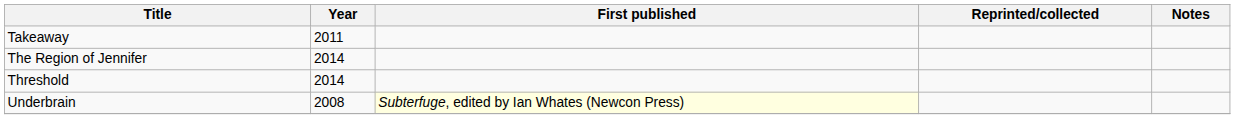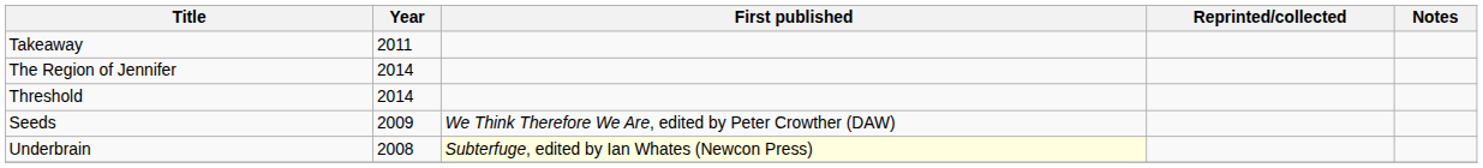 <table class='wikitable sortable' width='90%'>
 <tr>
 <th width=25%>Title</th>
 <th>Year</th>
 <th>First published</th>
 <th>Reprinted/collected</th>
 <th>Notes</th>
 </tr>
 <tr>
 <td>Takeaway</td>
 <td>2011</td>
 <td></td>
 <td></td>
 <td></td>
 </tr>
 <tr>
 <td>The Region of Jennifer</td>
 <td>2014</td>
 <td></td>
 <td></td>
 <td></td>
 </tr>
 <tr>
 <td>Threshold</td>
 <td>2014</td>
 <td></td>
 <td></td>
 <td></td>
 </tr>
 <tr>
+<td>Seeds</td>
+<td>2009</td>
+<td><em>We Think Therefore We Are</em>, edited by Peter Crowther (DAW)</td>
+<td></td>
+<td></td>
+</tr>
+<tr>
 <td>Underbrain</td>
 <td>2008</td>
 <td style="background: lightyellow;"><em>Subterfuge</em>, edited by Ian Whates (Newcon Press)</td>
 <td></td>
 <td></td>
 </tr>
 <tr>
 </tr>
 </table>
